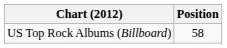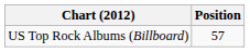 <table class="wikitable">
 <tr>
 <th>Chart (2012)</th>
 <th>Position</th>
 </tr>
 <tr>
 <td>US Top Rock Albums (<em>Billboard</em>)</td>
-<td style="text-align:center">58</td>
+<td style="text-align:center">57</td>
 </tr>
 </table>
